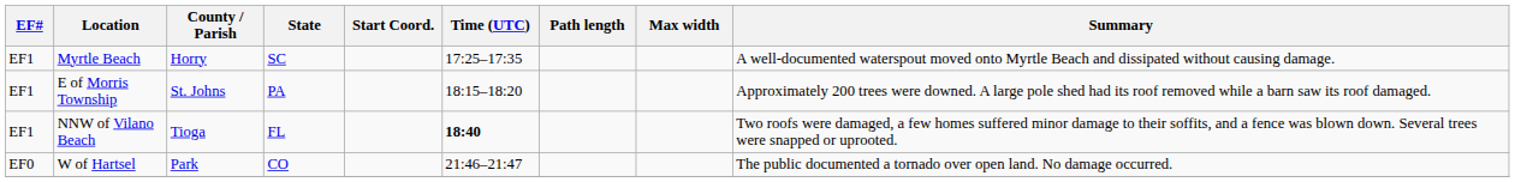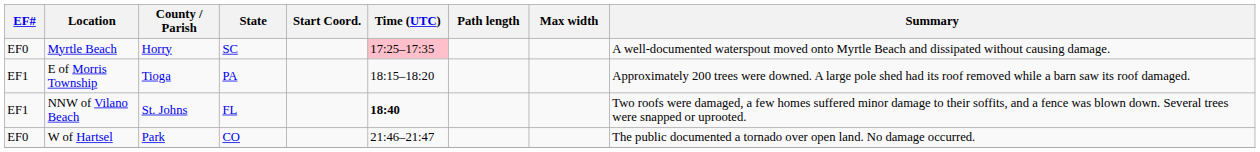 <table class="wikitable sortable" style="width:100%;">
 <tr>
 <th scope="col"  style="width:3%; text-align:center;"><a href='#'>EF#</a></th>
 <th scope="col"  style="width:7%; text-align:center;" class="unsortable">Location</th>
 <th scope="col"  style="width:6%; text-align:center;" class="unsortable">County / Parish</th>
 <th scope="col"  style="width:5%; text-align:center;">State</th>
 <th scope="col"  style="width:6%; text-align:center;">Start Coord.</th>
 <th scope="col"  style="width:6%; text-align:center;">Time (<a href='#'>UTC</a>)</th>
 <th scope="col"  style="width:6%; text-align:center;">Path length</th>
 <th scope="col"  style="width:6%; text-align:center;">Max width</th>
 <th scope="col" class="unsortable" style="width:48%; text-align:center;">Summary</th>
 </tr>
 <tr>
-<td bgcolor=>EF1</td>
+<td bgcolor=>EF0</td>
 <td><a href='#'>Myrtle Beach</a></td>
 <td><a href='#'>Horry</a></td>
 <td><a href='#'>SC</a></td>
 <td></td>
-<td>17:25–17:35</td>
+<td style="background: pink;">17:25–17:35</td>
 <td></td>
 <td></td>
 <td>A well-documented waterspout moved onto Myrtle Beach and dissipated without causing damage.</td>
 </tr>
 <tr>
 <td bgcolor=>EF1</td>
 <td>E of <a href='#'>Morris Township</a></td>
-<td><a href='#'>St. Johns</a></td>
+<td><a href='#'>Tioga</a></td>
 <td><a href='#'>PA</a></td>
 <td></td>
 <td>18:15–18:20</td>
 <td></td>
 <td></td>
 <td>Approximately 200 trees were downed. A large pole shed had its roof removed while a barn saw its roof damaged.</td>
 </tr>
 <tr>
 <td bgcolor=>EF1</td>
 <td>NNW of <a href='#'>Vilano Beach</a></td>
-<td><a href='#'>Tioga</a></td>
+<td><a href='#'>St. Johns</a></td>
 <td><a href='#'>FL</a></td>
 <td></td>
 <td><strong>18:40</strong></td>
 <td></td>
 <td></td>
 <td>Two roofs were damaged, a few homes suffered minor damage to their soffits, and a fence was blown down. Several trees were snapped or uprooted.</td>
 </tr>
 <tr>
 <td bgcolor=>EF0</td>
 <td>W of <a href='#'>Hartsel</a></td>
 <td><a href='#'>Park</a></td>
 <td><a href='#'>CO</a></td>
 <td></td>
 <td>21:46–21:47</td>
 <td></td>
 <td></td>
 <td>The public documented a tornado over open land. No damage occurred.</td>
 </tr>
 <tr>
 </tr>
 </table>
